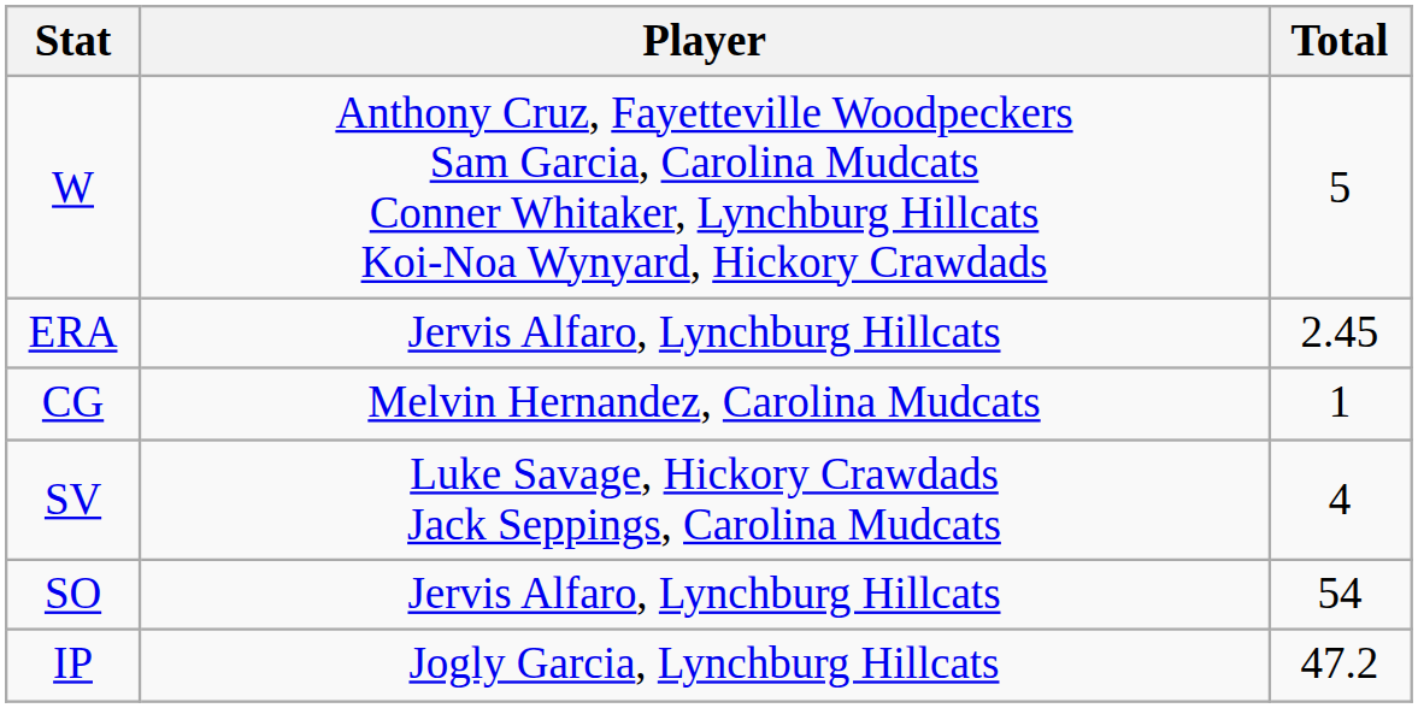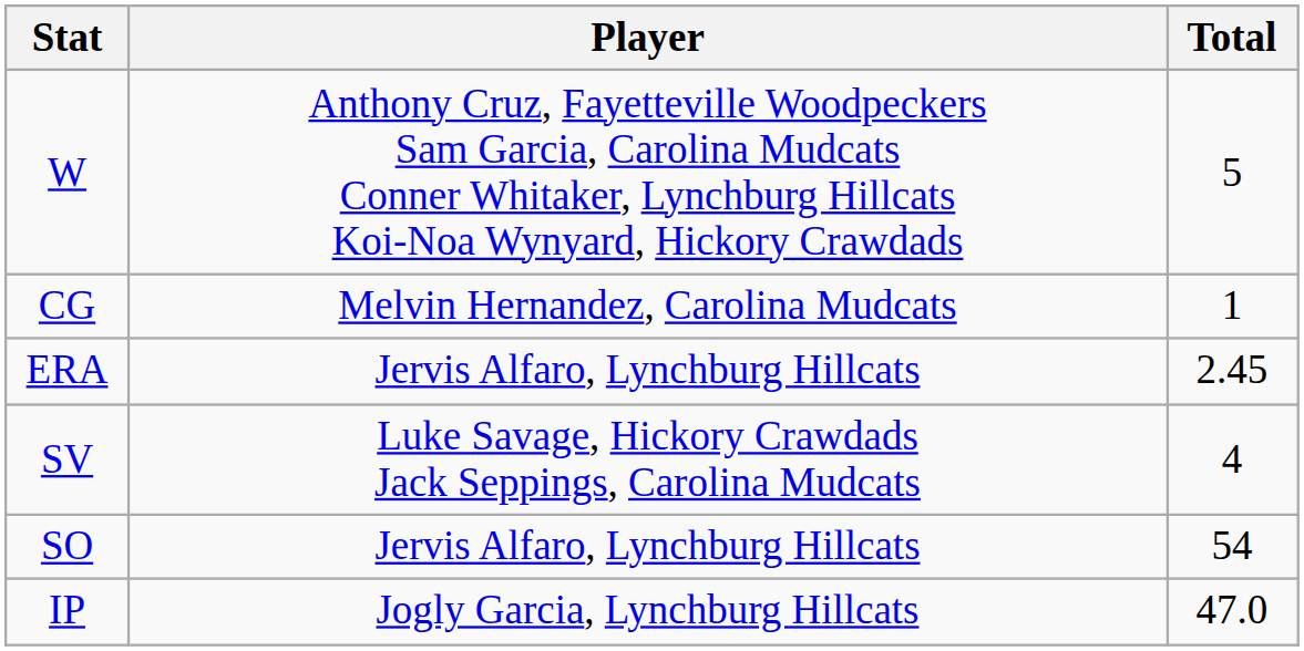 <table class="wikitable" width="40%" style="text-align:center;">
 <tr>
 <th width="5%">Stat</th>
 <th width="60%">Player</th>
 <th width="5%">Total</th>
 </tr>
 <tr>
 <td><a href='#'>W</a></td>
 <td><a href='#'>Anthony Cruz</a>, <a href='#'>Fayetteville Woodpeckers</a> <br> <a href='#'>Sam Garcia</a>, <a href='#'>Carolina Mudcats</a> <br> <a href='#'>Conner Whitaker</a>, <a href='#'>Lynchburg Hillcats</a> <br> <a href='#'>Koi-Noa Wynyard</a>, <a href='#'>Hickory Crawdads</a></td>
 <td>5</td>
 </tr>
 <tr>
+<td><a href='#'>CG</a></td>
+<td><a href='#'>Melvin Hernandez</a>, <a href='#'>Carolina Mudcats</a></td>
+<td>1</td>
+</tr>
+<tr>
 <td><a href='#'>ERA</a></td>
 <td><a href='#'>Jervis Alfaro</a>, <a href='#'>Lynchburg Hillcats</a></td>
 <td>2.45</td>
-</tr>
-<tr>
-<td><a href='#'>CG</a></td>
-<td><a href='#'>Melvin Hernandez</a>, <a href='#'>Carolina Mudcats</a></td>
-<td>1</td>
 </tr>
 <tr>
 <td><a href='#'>SV</a></td>
 <td><a href='#'>Luke Savage</a>, <a href='#'>Hickory Crawdads</a> <br> <a href='#'>Jack Seppings</a>, <a href='#'>Carolina Mudcats</a></td>
 <td>4</td>
 </tr>
 <tr>
 <td><a href='#'>SO</a></td>
 <td><a href='#'>Jervis Alfaro</a>, <a href='#'>Lynchburg Hillcats</a></td>
 <td>54</td>
 </tr>
 <tr>
 <td><a href='#'>IP</a></td>
 <td><a href='#'>Jogly Garcia</a>, <a href='#'>Lynchburg Hillcats</a></td>
-<td>47.2</td>
+<td>47.0</td>
 </tr>
 </table>
